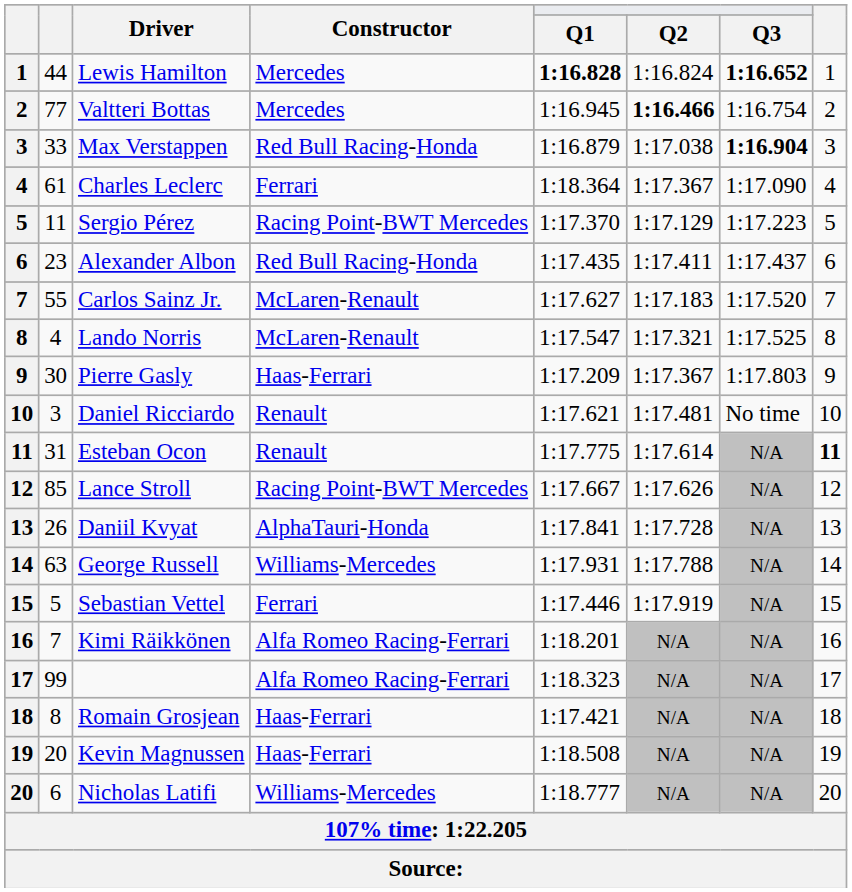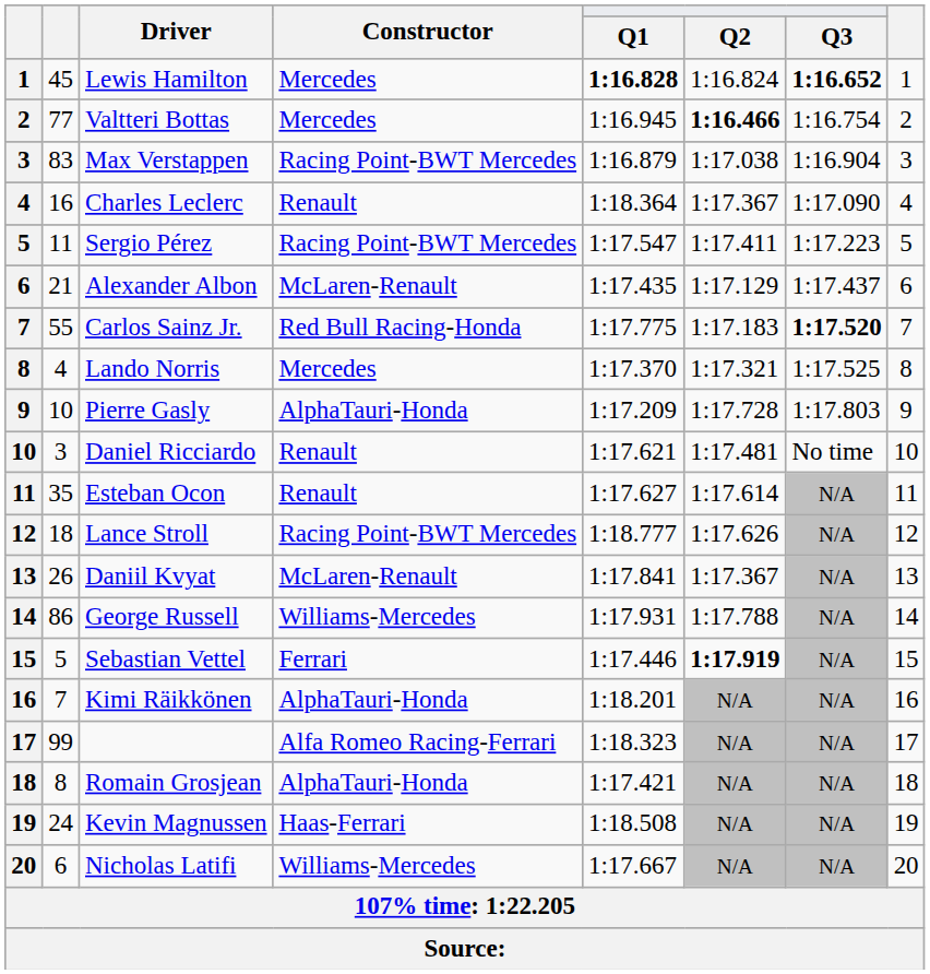 <table class="wikitable sortable" style="font-size: 85%;">
 <tr>
 <th rowspan="2"></th>
 <th rowspan="2"></th>
 <th rowspan="2">Driver</th>
 <th rowspan="2">Constructor</th>
 <th colspan="3" style="background:#eaecf0; text-align:center;"></th>
 <th rowspan="2"></th>
 </tr>
 <tr>
 <th scope="col">Q1</th>
 <th scope="col">Q2</th>
 <th scope="col">Q3</th>
 </tr>
 <tr>
 <th scope="row">1</th>
-<td align="center">44</td>
+<td align="center">45</td>
 <td data-sort-value="ham"> <a href='#'>Lewis Hamilton</a></td>
 <td><a href='#'>Mercedes</a></td>
 <td><strong>1:16.828</strong></td>
 <td>1:16.824</td>
 <td><strong>1:16.652</strong></td>
 <td align="center">1</td>
 </tr>
 <tr>
 <th scope="row">2</th>
 <td align="center">77</td>
 <td data-sort-value="bot"> <a href='#'>Valtteri Bottas</a></td>
 <td><a href='#'>Mercedes</a></td>
 <td>1:16.945</td>
 <td><strong>1:16.466</strong></td>
 <td>1:16.754</td>
 <td align="center">2</td>
 </tr>
 <tr>
 <th scope="row">3</th>
-<td align="center">33</td>
+<td align="center">83</td>
 <td data-sort-value="ver"> <a href='#'>Max Verstappen</a></td>
-<td><a href='#'>Red Bull Racing</a>-<a href='#'>Honda</a></td>
+<td nowrap><a href='#'>Racing Point</a>-<a href='#'>BWT Mercedes</a></td>
 <td>1:16.879</td>
 <td>1:17.038</td>
-<td><strong>1:16.904</strong></td>
+<td>1:16.904</td>
 <td align="center">3</td>
 </tr>
 <tr>
 <th scope="row">4</th>
-<td align="center">61</td>
+<td align="center">16</td>
 <td data-sort-value="lec"> <a href='#'>Charles Leclerc</a></td>
-<td><a href='#'>Ferrari</a></td>
+<td><a href='#'>Renault</a></td>
 <td>1:18.364</td>
 <td>1:17.367</td>
 <td>1:17.090</td>
 <td align="center">4</td>
 </tr>
 <tr>
 <th scope="row">5</th>
 <td align="center">11</td>
 <td data-sort-value="per"> <a href='#'>Sergio Pérez</a></td>
 <td nowrap><a href='#'>Racing Point</a>-<a href='#'>BWT Mercedes</a></td>
-<td>1:17.370</td>
-<td>1:17.129</td>
+<td>1:17.547</td>
+<td>1:17.411</td>
 <td>1:17.223</td>
 <td align="center">5</td>
 </tr>
 <tr>
 <th scope="row">6</th>
-<td align="center">23</td>
+<td align="center">21</td>
 <td data-sort-value="alb"> <a href='#'>Alexander Albon</a></td>
-<td><a href='#'>Red Bull Racing</a>-<a href='#'>Honda</a></td>
+<td><a href='#'>McLaren</a>-<a href='#'>Renault</a></td>
 <td>1:17.435</td>
-<td>1:17.411</td>
+<td>1:17.129</td>
 <td>1:17.437</td>
 <td align="center">6</td>
 </tr>
 <tr>
 <th scope="row">7</th>
 <td align="center">55</td>
 <td data-sort-value="sai"> <a href='#'>Carlos Sainz Jr.</a></td>
-<td><a href='#'>McLaren</a>-<a href='#'>Renault</a></td>
-<td>1:17.627</td>
+<td><a href='#'>Red Bull Racing</a>-<a href='#'>Honda</a></td>
+<td>1:17.775</td>
 <td>1:17.183</td>
-<td>1:17.520</td>
+<td><strong>1:17.520</strong></td>
 <td align="center">7</td>
 </tr>
 <tr>
 <th scope="row">8</th>
 <td align="center">4</td>
 <td data-sort-value="nor"> <a href='#'>Lando Norris</a></td>
-<td><a href='#'>McLaren</a>-<a href='#'>Renault</a></td>
-<td>1:17.547</td>
+<td><a href='#'>Mercedes</a></td>
+<td>1:17.370</td>
 <td>1:17.321</td>
 <td>1:17.525</td>
 <td align="center">8</td>
 </tr>
 <tr>
 <th scope="row">9</th>
-<td align="center">30</td>
+<td align="center">10</td>
 <td data-sort-value="gas"> <a href='#'>Pierre Gasly</a></td>
-<td><a href='#'>Haas</a>-<a href='#'>Ferrari</a></td>
+<td><a href='#'>AlphaTauri</a>-<a href='#'>Honda</a></td>
 <td>1:17.209</td>
-<td>1:17.367</td>
+<td>1:17.728</td>
 <td>1:17.803</td>
 <td align="center">9</td>
 </tr>
 <tr>
 <th scope="row">10</th>
 <td align="center">3</td>
 <td data-sort-value="ric"> <a href='#'>Daniel Ricciardo</a></td>
 <td><a href='#'>Renault</a></td>
 <td>1:17.621</td>
 <td>1:17.481</td>
 <td data-sort-value="10">No time</td>
 <td align="center">10</td>
 </tr>
 <tr>
 <th scope="row">11</th>
-<td align="center">31</td>
+<td align="center">35</td>
 <td data-sort-value="oco"> <a href='#'>Esteban Ocon</a></td>
 <td><a href='#'>Renault</a></td>
-<td>1:17.775</td>
+<td>1:17.627</td>
 <td>1:17.614</td>
 <td style="background: silver" align="center" data-sort-value="11"><small>N/A</small></td>
-<td align="center"><strong>11</strong></td>
+<td align="center">11</td>
 </tr>
 <tr>
 <th scope="row">12</th>
-<td align="center">85</td>
+<td align="center">18</td>
 <td data-sort-value="str"> <a href='#'>Lance Stroll</a></td>
 <td><a href='#'>Racing Point</a>-<a href='#'>BWT Mercedes</a></td>
-<td>1:17.667</td>
+<td>1:18.777</td>
 <td>1:17.626</td>
 <td style="background: silver" align="center" data-sort-value="12"><small>N/A</small></td>
 <td align="center">12</td>
 </tr>
 <tr>
 <th scope="row">13</th>
 <td align="center">26</td>
 <td data-sort-value="kvy"> <a href='#'>Daniil Kvyat</a></td>
-<td><a href='#'>AlphaTauri</a>-<a href='#'>Honda</a></td>
+<td><a href='#'>McLaren</a>-<a href='#'>Renault</a></td>
 <td>1:17.841</td>
-<td>1:17.728</td>
+<td>1:17.367</td>
 <td style="background: silver" align="center" data-sort-value="13"><small>N/A</small></td>
 <td align="center">13</td>
 </tr>
 <tr>
 <th scope="row">14</th>
-<td align="center">63</td>
+<td align="center">86</td>
 <td data-sort-value="rus"> <a href='#'>George Russell</a></td>
 <td><a href='#'>Williams</a>-<a href='#'>Mercedes</a></td>
 <td>1:17.931</td>
 <td>1:17.788</td>
 <td style="background: silver" align="center" data-sort-value="14"><small>N/A</small></td>
 <td align="center">14</td>
 </tr>
 <tr>
 <th scope="row">15</th>
 <td align="center">5</td>
 <td data-sort-value="vet"> <a href='#'>Sebastian Vettel</a></td>
 <td><a href='#'>Ferrari</a></td>
 <td>1:17.446</td>
-<td>1:17.919</td>
+<td><strong>1:17.919</strong></td>
 <td style="background: silver" align="center" data-sort-value="15"><small>N/A</small></td>
 <td align="center">15</td>
 </tr>
 <tr>
 <th scope="row">16</th>
 <td align="center">7</td>
 <td data-sort-value="rai"> <a href='#'>Kimi Räikkönen</a></td>
-<td><a href='#'>Alfa Romeo Racing</a>-<a href='#'>Ferrari</a></td>
+<td><a href='#'>AlphaTauri</a>-<a href='#'>Honda</a></td>
 <td>1:18.201</td>
 <td style="background: silver" align="center" data-sort-value="16"><small>N/A</small></td>
 <td style="background: silver" align="center" data-sort-value="16"><small>N/A</small></td>
 <td align="center">16</td>
 </tr>
 <tr>
 <th scope="row">17</th>
 <td align="center">99</td>
 <td data-sort-value="gio"></td>
 <td><a href='#'>Alfa Romeo Racing</a>-<a href='#'>Ferrari</a></td>
 <td>1:18.323</td>
 <td style="background: silver" align="center" data-sort-value="17"><small>N/A</small></td>
 <td style="background: silver" align="center" data-sort-value="17"><small>N/A</small></td>
 <td align="center">17</td>
 </tr>
 <tr>
 <th scope="row">18</th>
 <td align="center">8</td>
 <td data-sort-value="gro"> <a href='#'>Romain Grosjean</a></td>
-<td><a href='#'>Haas</a>-<a href='#'>Ferrari</a></td>
+<td><a href='#'>AlphaTauri</a>-<a href='#'>Honda</a></td>
 <td>1:17.421</td>
 <td style="background: silver" align="center" data-sort-value="18"><small>N/A</small></td>
 <td style="background: silver" align="center" data-sort-value="18"><small>N/A</small></td>
 <td align="center">18</td>
 </tr>
 <tr>
 <th scope="row">19</th>
-<td align="center">20</td>
+<td align="center">24</td>
 <td data-sort-value="mag"> <a href='#'>Kevin Magnussen</a></td>
 <td><a href='#'>Haas</a>-<a href='#'>Ferrari</a></td>
 <td>1:18.508</td>
 <td style="background: silver" align="center" data-sort-value="19"><small>N/A</small></td>
 <td style="background: silver" align="center" data-sort-value="19"><small>N/A</small></td>
 <td align="center">19</td>
 </tr>
 <tr>
 <th scope="row">20</th>
 <td align="center">6</td>
 <td data-sort-value="lat"> <a href='#'>Nicholas Latifi</a></td>
 <td><a href='#'>Williams</a>-<a href='#'>Mercedes</a></td>
-<td>1:18.777</td>
+<td>1:17.667</td>
 <td style="background: silver" align="center" data-sort-value="20"><small>N/A</small></td>
 <td style="background: silver" align="center" data-sort-value="20"><small>N/A</small></td>
 <td align="center">20</td>
 </tr>
 <tr>
 <th colspan="8"><a href='#'>107% time</a>: 1:22.205</th>
 </tr>
 <tr>
 <th colspan="8">Source:</th>
 </tr>
 </table>
